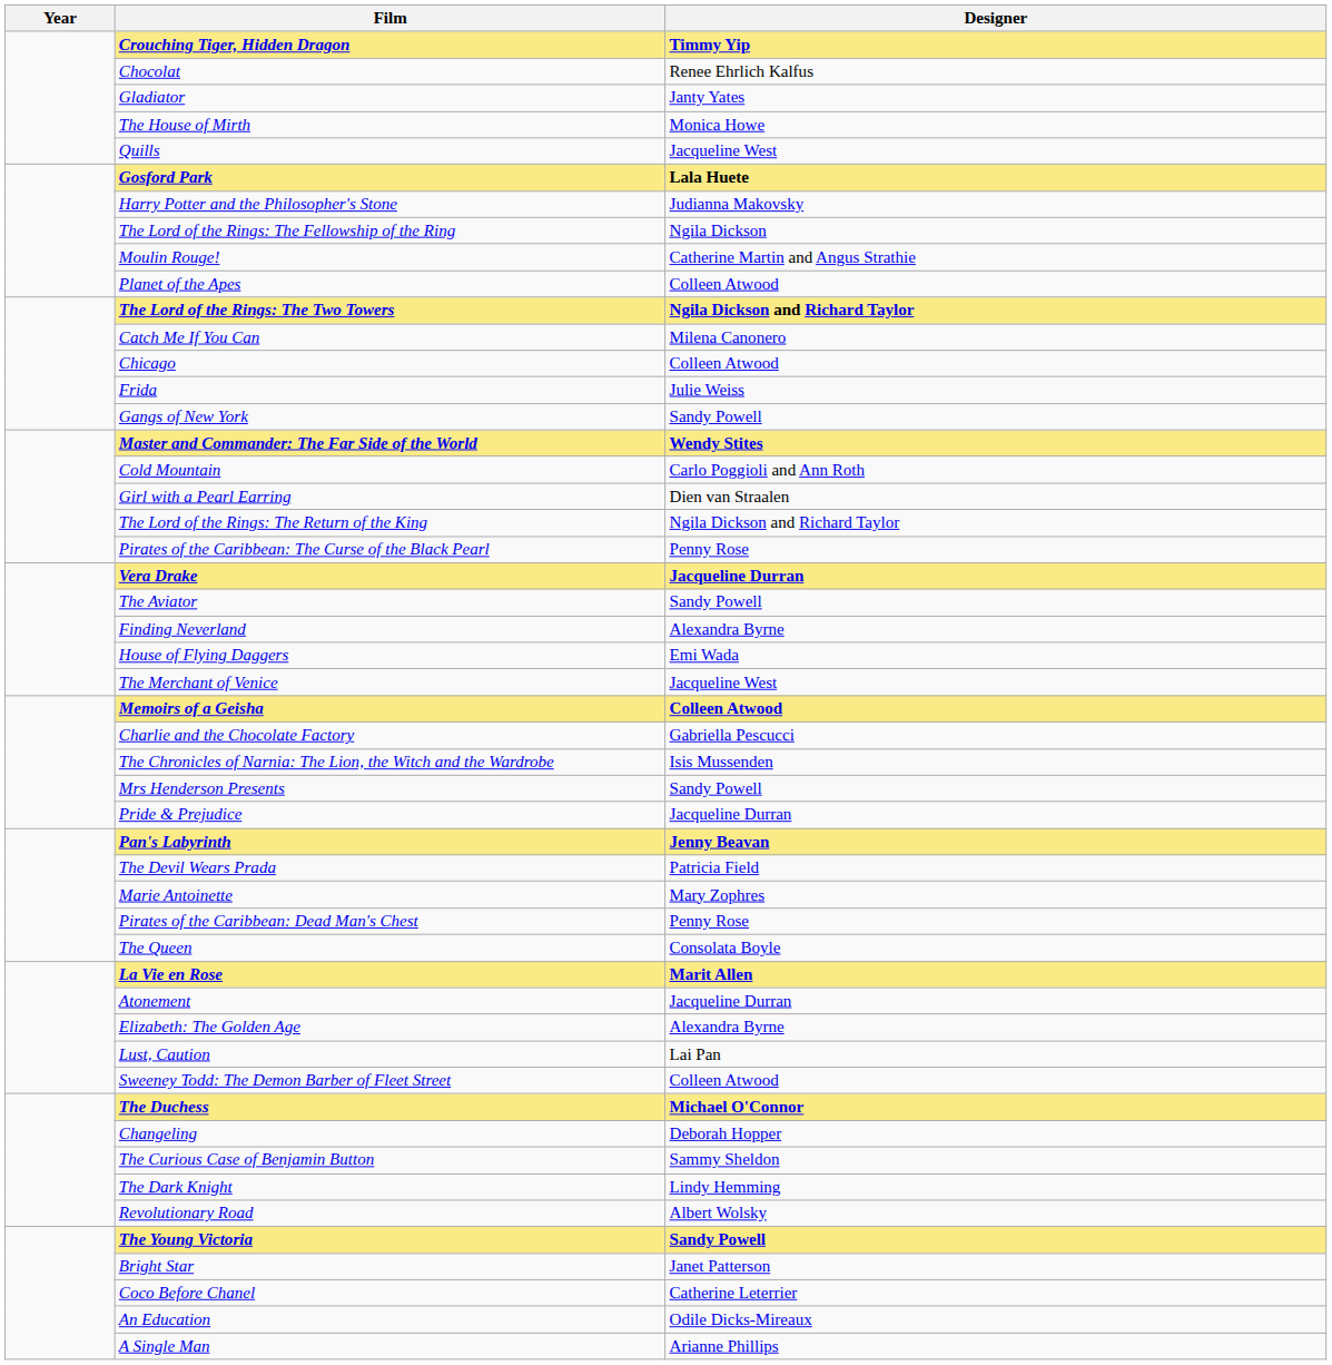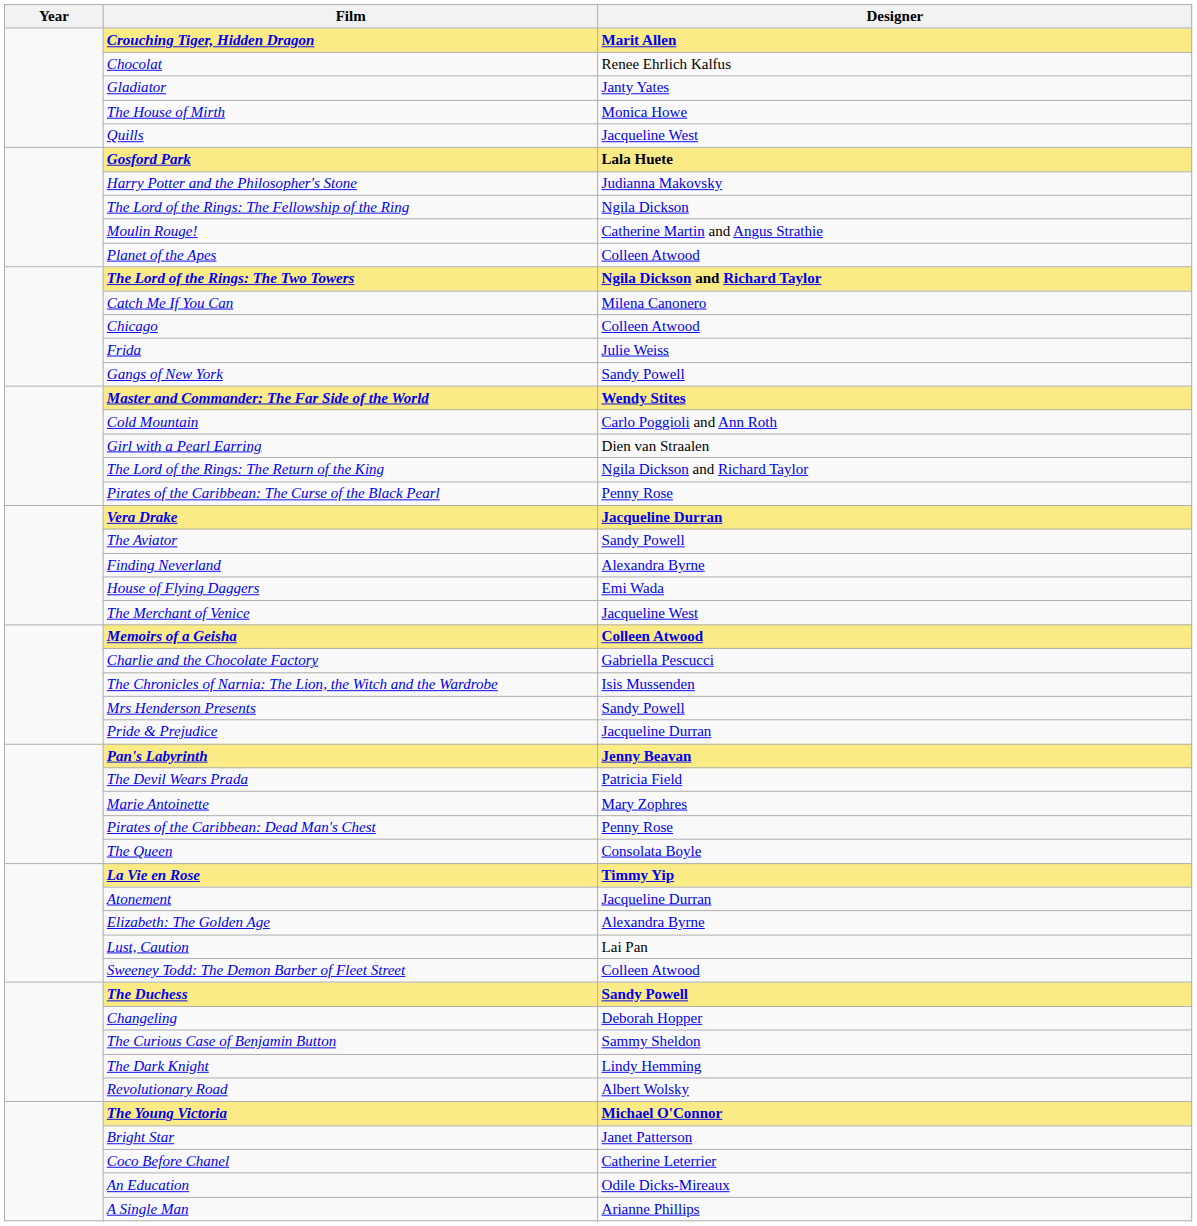 <table class="wikitable" style="width:100%;" cellpadding="5">
 <tr>
 <th style="width:5%;">Year</th>
 <th style="width:25%;">Film</th>
 <th style="width:30%;">Designer</th>
 </tr>
 <tr>
 <td rowspan="5"></td>
 <td style="background:#FAEB86"><strong><em><a href='#'>Crouching Tiger, Hidden Dragon</a></em></strong></td>
-<td style="background:#FAEB86"><strong><a href='#'>Timmy Yip</a></strong></td>
+<td style="background:#FAEB86"><strong><a href='#'>Marit Allen</a></strong></td>
 </tr>
 <tr>
 <td><em><a href='#'>Chocolat</a></em></td>
 <td>Renee Ehrlich Kalfus</td>
 </tr>
 <tr>
 <td><em><a href='#'>Gladiator</a></em></td>
 <td><a href='#'>Janty Yates</a></td>
 </tr>
 <tr>
 <td><em><a href='#'>The House of Mirth</a></em></td>
 <td><a href='#'>Monica Howe</a></td>
 </tr>
 <tr>
 <td><em><a href='#'>Quills</a></em></td>
 <td><a href='#'>Jacqueline West</a></td>
 </tr>
 <tr>
 <td rowspan="5"></td>
 <td style="background:#FAEB86"><strong><em><a href='#'>Gosford Park</a></em></strong></td>
 <td style="background:#FAEB86"><strong>Lala Huete</strong></td>
 </tr>
 <tr>
 <td><em><a href='#'>Harry Potter and the Philosopher's Stone</a></em></td>
 <td><a href='#'>Judianna Makovsky</a></td>
 </tr>
 <tr>
 <td><em><a href='#'>The Lord of the Rings: The Fellowship of the Ring</a></em></td>
 <td><a href='#'>Ngila Dickson</a></td>
 </tr>
 <tr>
 <td><em><a href='#'>Moulin Rouge!</a></em></td>
 <td><a href='#'>Catherine Martin</a> and <a href='#'>Angus Strathie</a></td>
 </tr>
 <tr>
 <td><em><a href='#'>Planet of the Apes</a></em></td>
 <td><a href='#'>Colleen Atwood</a></td>
 </tr>
 <tr>
 <td rowspan="5"></td>
 <td style="background:#FAEB86"><strong><em><a href='#'>The Lord of the Rings: The Two Towers</a></em></strong></td>
 <td style="background:#FAEB86"><strong><a href='#'>Ngila Dickson</a> and <a href='#'>Richard Taylor</a></strong></td>
 </tr>
 <tr>
 <td><em><a href='#'>Catch Me If You Can</a></em></td>
 <td><a href='#'>Milena Canonero</a></td>
 </tr>
 <tr>
 <td><em><a href='#'>Chicago</a></em></td>
 <td><a href='#'>Colleen Atwood</a></td>
 </tr>
 <tr>
 <td><em><a href='#'>Frida</a></em></td>
 <td><a href='#'>Julie Weiss</a></td>
 </tr>
 <tr>
 <td><em><a href='#'>Gangs of New York</a></em></td>
 <td><a href='#'>Sandy Powell</a></td>
 </tr>
 <tr>
 <td rowspan="5"></td>
 <td style="background:#FAEB86"><strong><em><a href='#'>Master and Commander: The Far Side of the World</a></em></strong></td>
 <td style="background:#FAEB86"><strong><a href='#'>Wendy Stites</a></strong></td>
 </tr>
 <tr>
 <td><em><a href='#'>Cold Mountain</a></em></td>
 <td><a href='#'>Carlo Poggioli</a> and <a href='#'>Ann Roth</a></td>
 </tr>
 <tr>
 <td><em><a href='#'>Girl with a Pearl Earring</a></em></td>
 <td>Dien van Straalen</td>
 </tr>
 <tr>
 <td><em><a href='#'>The Lord of the Rings: The Return of the King</a></em></td>
 <td><a href='#'>Ngila Dickson</a> and <a href='#'>Richard Taylor</a></td>
 </tr>
 <tr>
 <td><em><a href='#'>Pirates of the Caribbean: The Curse of the Black Pearl</a></em></td>
 <td><a href='#'>Penny Rose</a></td>
 </tr>
 <tr>
 <td rowspan="5"></td>
 <td style="background:#FAEB86"><strong><em><a href='#'>Vera Drake</a></em></strong></td>
 <td style="background:#FAEB86"><strong><a href='#'>Jacqueline Durran</a></strong></td>
 </tr>
 <tr>
 <td><em><a href='#'>The Aviator</a></em></td>
 <td><a href='#'>Sandy Powell</a></td>
 </tr>
 <tr>
 <td><em><a href='#'>Finding Neverland</a></em></td>
 <td><a href='#'>Alexandra Byrne</a></td>
 </tr>
 <tr>
 <td><em><a href='#'>House of Flying Daggers</a></em></td>
 <td><a href='#'>Emi Wada</a></td>
 </tr>
 <tr>
 <td><em><a href='#'>The Merchant of Venice</a></em></td>
 <td><a href='#'>Jacqueline West</a></td>
 </tr>
 <tr>
 <td rowspan="5"></td>
 <td style="background:#FAEB86"><strong><em><a href='#'>Memoirs of a Geisha</a></em></strong></td>
 <td style="background:#FAEB86"><strong><a href='#'>Colleen Atwood</a></strong></td>
 </tr>
 <tr>
 <td><em><a href='#'>Charlie and the Chocolate Factory</a></em></td>
 <td><a href='#'>Gabriella Pescucci</a></td>
 </tr>
 <tr>
 <td><em><a href='#'>The Chronicles of Narnia: The Lion, the Witch and the Wardrobe</a></em></td>
 <td><a href='#'>Isis Mussenden</a></td>
 </tr>
 <tr>
 <td><em><a href='#'>Mrs Henderson Presents</a></em></td>
 <td><a href='#'>Sandy Powell</a></td>
 </tr>
 <tr>
 <td><em><a href='#'>Pride & Prejudice</a></em></td>
 <td><a href='#'>Jacqueline Durran</a></td>
 </tr>
 <tr>
 <td rowspan="5"></td>
 <td style="background:#FAEB86"><strong><em><a href='#'>Pan's Labyrinth</a></em></strong></td>
 <td style="background:#FAEB86"><strong><a href='#'>Jenny Beavan</a></strong></td>
 </tr>
 <tr>
 <td><em><a href='#'>The Devil Wears Prada</a></em></td>
 <td><a href='#'>Patricia Field</a></td>
 </tr>
 <tr>
 <td><em><a href='#'>Marie Antoinette</a></em></td>
 <td><a href='#'>Mary Zophres</a></td>
 </tr>
 <tr>
 <td><em><a href='#'>Pirates of the Caribbean: Dead Man's Chest</a></em></td>
 <td><a href='#'>Penny Rose</a></td>
 </tr>
 <tr>
 <td><em><a href='#'>The Queen</a></em></td>
 <td><a href='#'>Consolata Boyle</a></td>
 </tr>
 <tr>
 <td rowspan="5"></td>
 <td style="background:#FAEB86"><strong><em><a href='#'>La Vie en Rose</a></em></strong></td>
-<td style="background:#FAEB86"><strong><a href='#'>Marit Allen</a></strong></td>
+<td style="background:#FAEB86"><strong><a href='#'>Timmy Yip</a></strong></td>
 </tr>
 <tr>
 <td><em><a href='#'>Atonement</a></em></td>
 <td><a href='#'>Jacqueline Durran</a></td>
 </tr>
 <tr>
 <td><em><a href='#'>Elizabeth: The Golden Age</a></em></td>
 <td><a href='#'>Alexandra Byrne</a></td>
 </tr>
 <tr>
 <td><em><a href='#'>Lust, Caution</a></em></td>
 <td>Lai Pan</td>
 </tr>
 <tr>
 <td><em><a href='#'>Sweeney Todd: The Demon Barber of Fleet Street</a></em></td>
 <td><a href='#'>Colleen Atwood</a></td>
 </tr>
 <tr>
 <td rowspan="5"></td>
 <td style="background:#FAEB86"><strong><em><a href='#'>The Duchess</a></em></strong></td>
-<td style="background:#FAEB86"><strong><a href='#'>Michael O'Connor</a></strong></td>
+<td style="background:#FAEB86"><strong><a href='#'>Sandy Powell</a></strong></td>
 </tr>
 <tr>
 <td><em><a href='#'>Changeling</a></em></td>
 <td><a href='#'>Deborah Hopper</a></td>
 </tr>
 <tr>
 <td><em><a href='#'>The Curious Case of Benjamin Button</a></em></td>
 <td><a href='#'>Sammy Sheldon</a></td>
 </tr>
 <tr>
 <td><em><a href='#'>The Dark Knight</a></em></td>
 <td><a href='#'>Lindy Hemming</a></td>
 </tr>
 <tr>
 <td><em><a href='#'>Revolutionary Road</a></em></td>
 <td><a href='#'>Albert Wolsky</a></td>
 </tr>
 <tr>
 <td rowspan="5"></td>
 <td style="background:#FAEB86"><strong><em><a href='#'>The Young Victoria</a></em></strong></td>
-<td style="background:#FAEB86"><strong><a href='#'>Sandy Powell</a></strong></td>
+<td style="background:#FAEB86"><strong><a href='#'>Michael O'Connor</a></strong></td>
 </tr>
 <tr>
 <td><em><a href='#'>Bright Star</a></em></td>
 <td><a href='#'>Janet Patterson</a></td>
 </tr>
 <tr>
 <td><em><a href='#'>Coco Before Chanel</a></em></td>
 <td><a href='#'>Catherine Leterrier</a></td>
 </tr>
 <tr>
 <td><em><a href='#'>An Education</a></em></td>
 <td><a href='#'>Odile Dicks-Mireaux</a></td>
 </tr>
 <tr>
 <td><em><a href='#'>A Single Man</a></em></td>
 <td><a href='#'>Arianne Phillips</a></td>
 </tr>
 </table>
